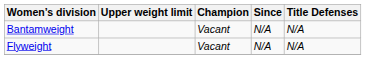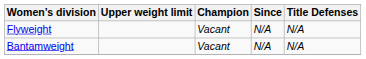 <table class="wikitable">
 <tr>
 <th>Women’s division</th>
 <th>Upper weight limit</th>
 <th>Champion</th>
 <th>Since</th>
 <th>Title Defenses</th>
 </tr>
 <tr>
-<td><a href='#'>Bantamweight</a></td>
+<td><a href='#'>Flyweight</a></td>
 <td></td>
 <td><em>Vacant</em></td>
 <td><em>N/A</em></td>
 <td><em>N/A</em></td>
 </tr>
 <tr>
-<td><a href='#'>Flyweight</a></td>
+<td><a href='#'>Bantamweight</a></td>
 <td></td>
 <td><em>Vacant</em></td>
 <td><em>N/A</em></td>
 <td><em>N/A</em></td>
 </tr>
 <tr>
 </tr>
 </table>
